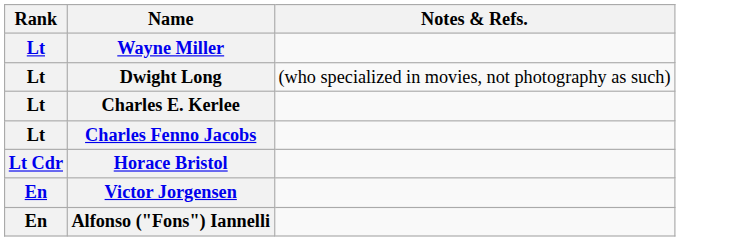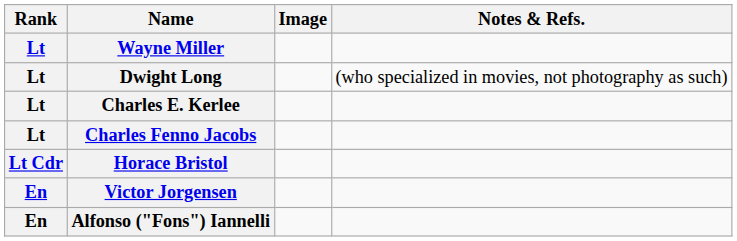 <table class="wikitable sortable" style="font-size:100%;text-align:center;">
 <tr>
 <th>Rank</th>
 <th>Name</th>
+<th class="unsortable">Image</th>
 <th class="unsortable">Notes & Refs.</th>
 </tr>
 <tr>
 <th data-sort-value=2><a href='#'>Lt</a></th>
 <th data-sort-value="Miller"><a href='#'>Wayne Miller</a></th>
 <td></td>
+<td></td>
 </tr>
 <tr>
 <th data-sort-value=2>Lt</th>
 <th data-sort-value="Long">Dwight Long</th>
+<td></td>
 <td> (who specialized in movies, not photography as such)</td>
 </tr>
 <tr>
 <th data-sort-value=2>Lt</th>
 <th data-sort-value="Kerlee">Charles E. Kerlee</th>
 <td></td>
+<td></td>
 </tr>
 <tr>
 <th data-sort-value=2>Lt</th>
 <th data-sort-value="Jacobs"><a href='#'>Charles Fenno Jacobs</a></th>
+<td></td>
 <td></td>
 </tr>
 <tr>
 <th data-sort-value=3><a href='#'>Lt Cdr</a></th>
 <th data-sort-value="Bristol"><a href='#'>Horace Bristol</a></th>
 <td></td>
+<td></td>
 </tr>
 <tr>
 <th data-sort-value=1><a href='#'>En</a></th>
 <th data-sort-value="Jorgensen"><a href='#'>Victor Jorgensen</a></th>
+<td></td>
 <td></td>
 </tr>
 <tr>
 <th data-sort-value=2>En</th>
 <th data-sort-value="Iannelli">Alfonso ("Fons") Iannelli</th>
 <td></td>
+<td></td>
 </tr>
 </table>
